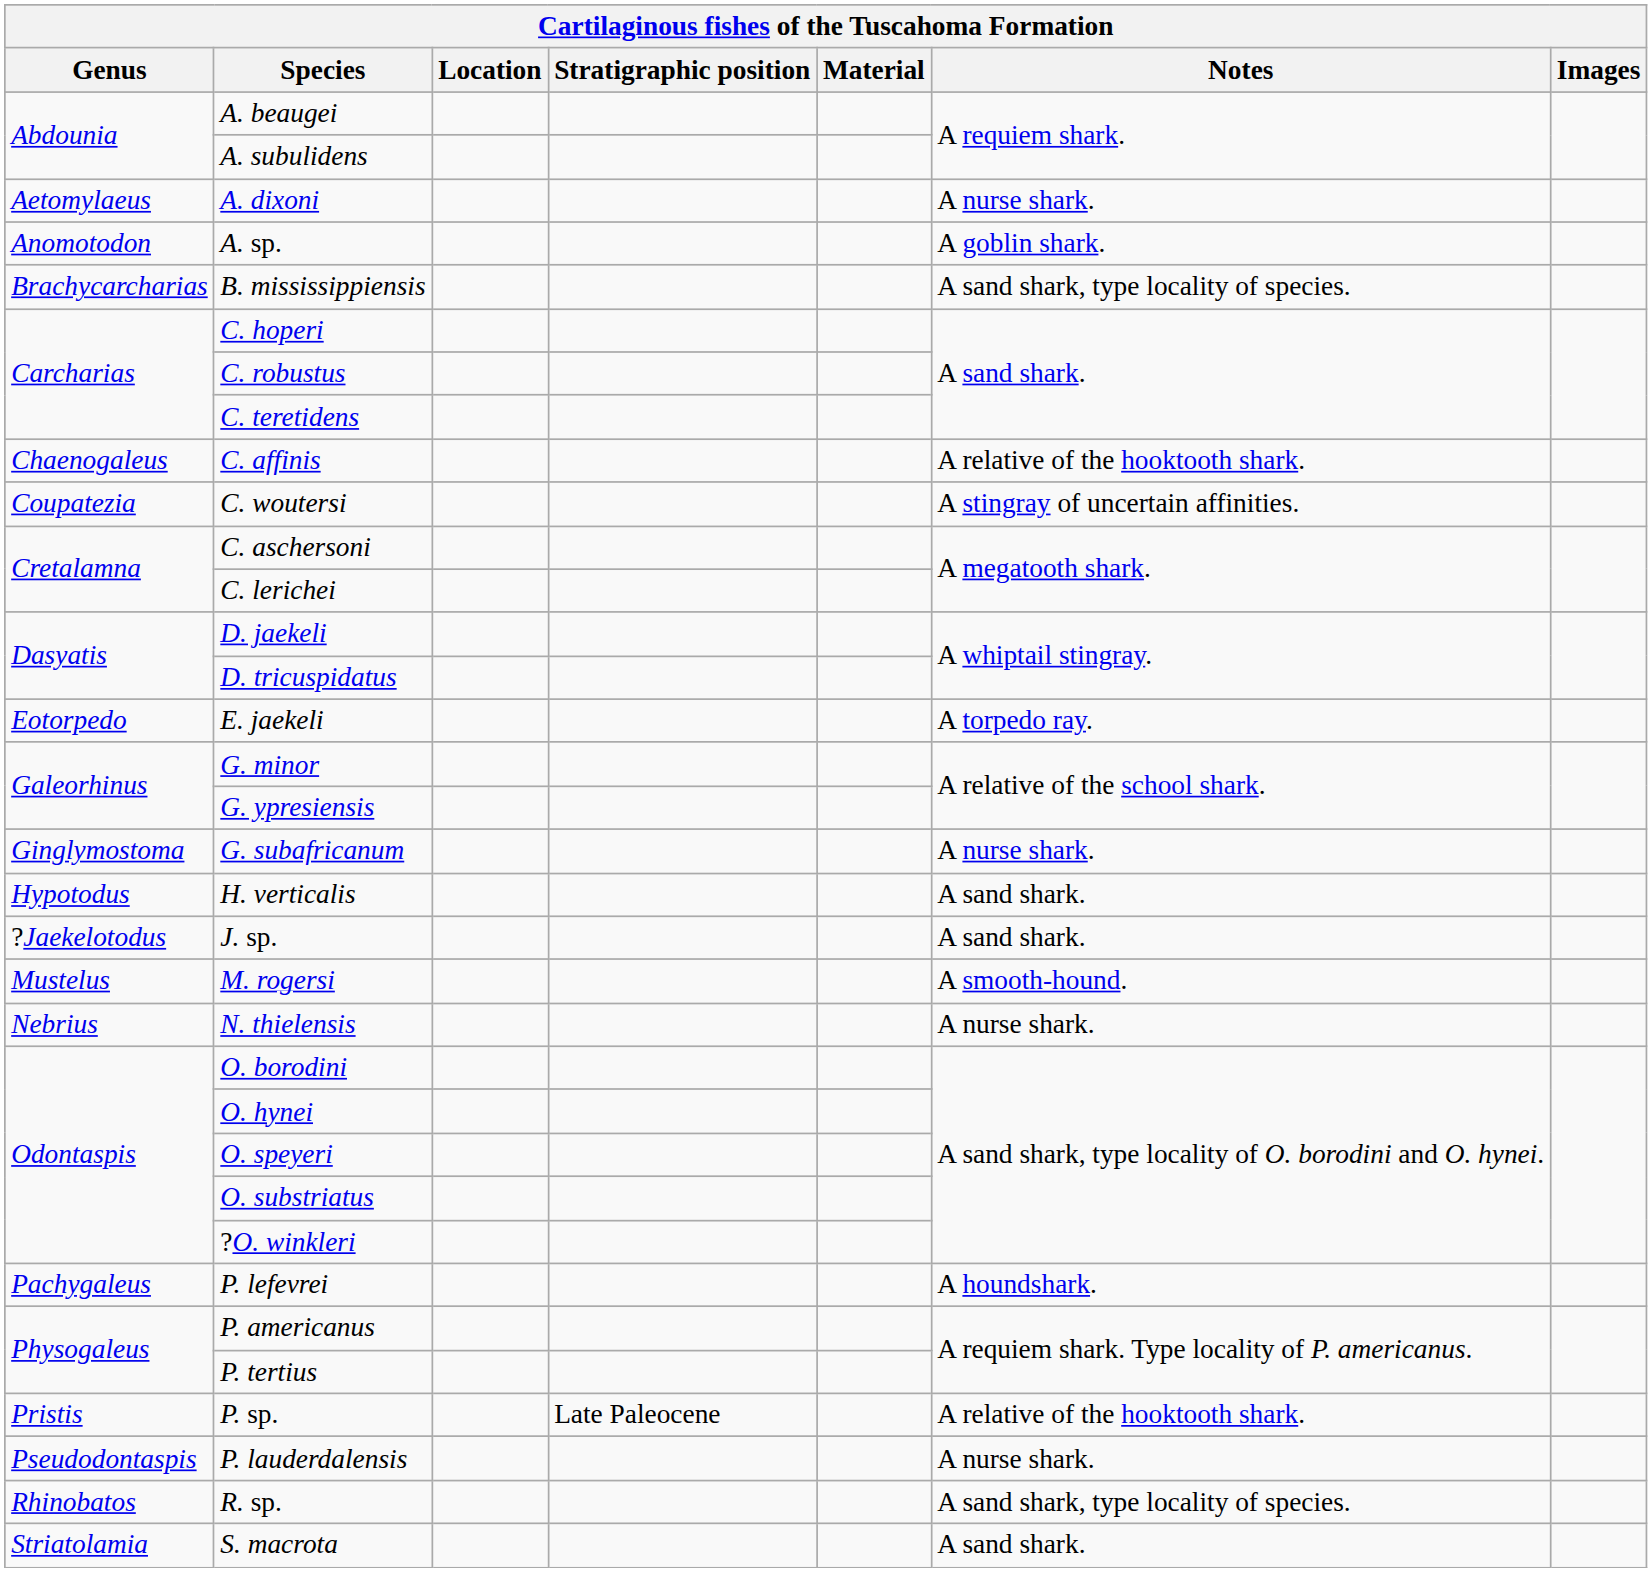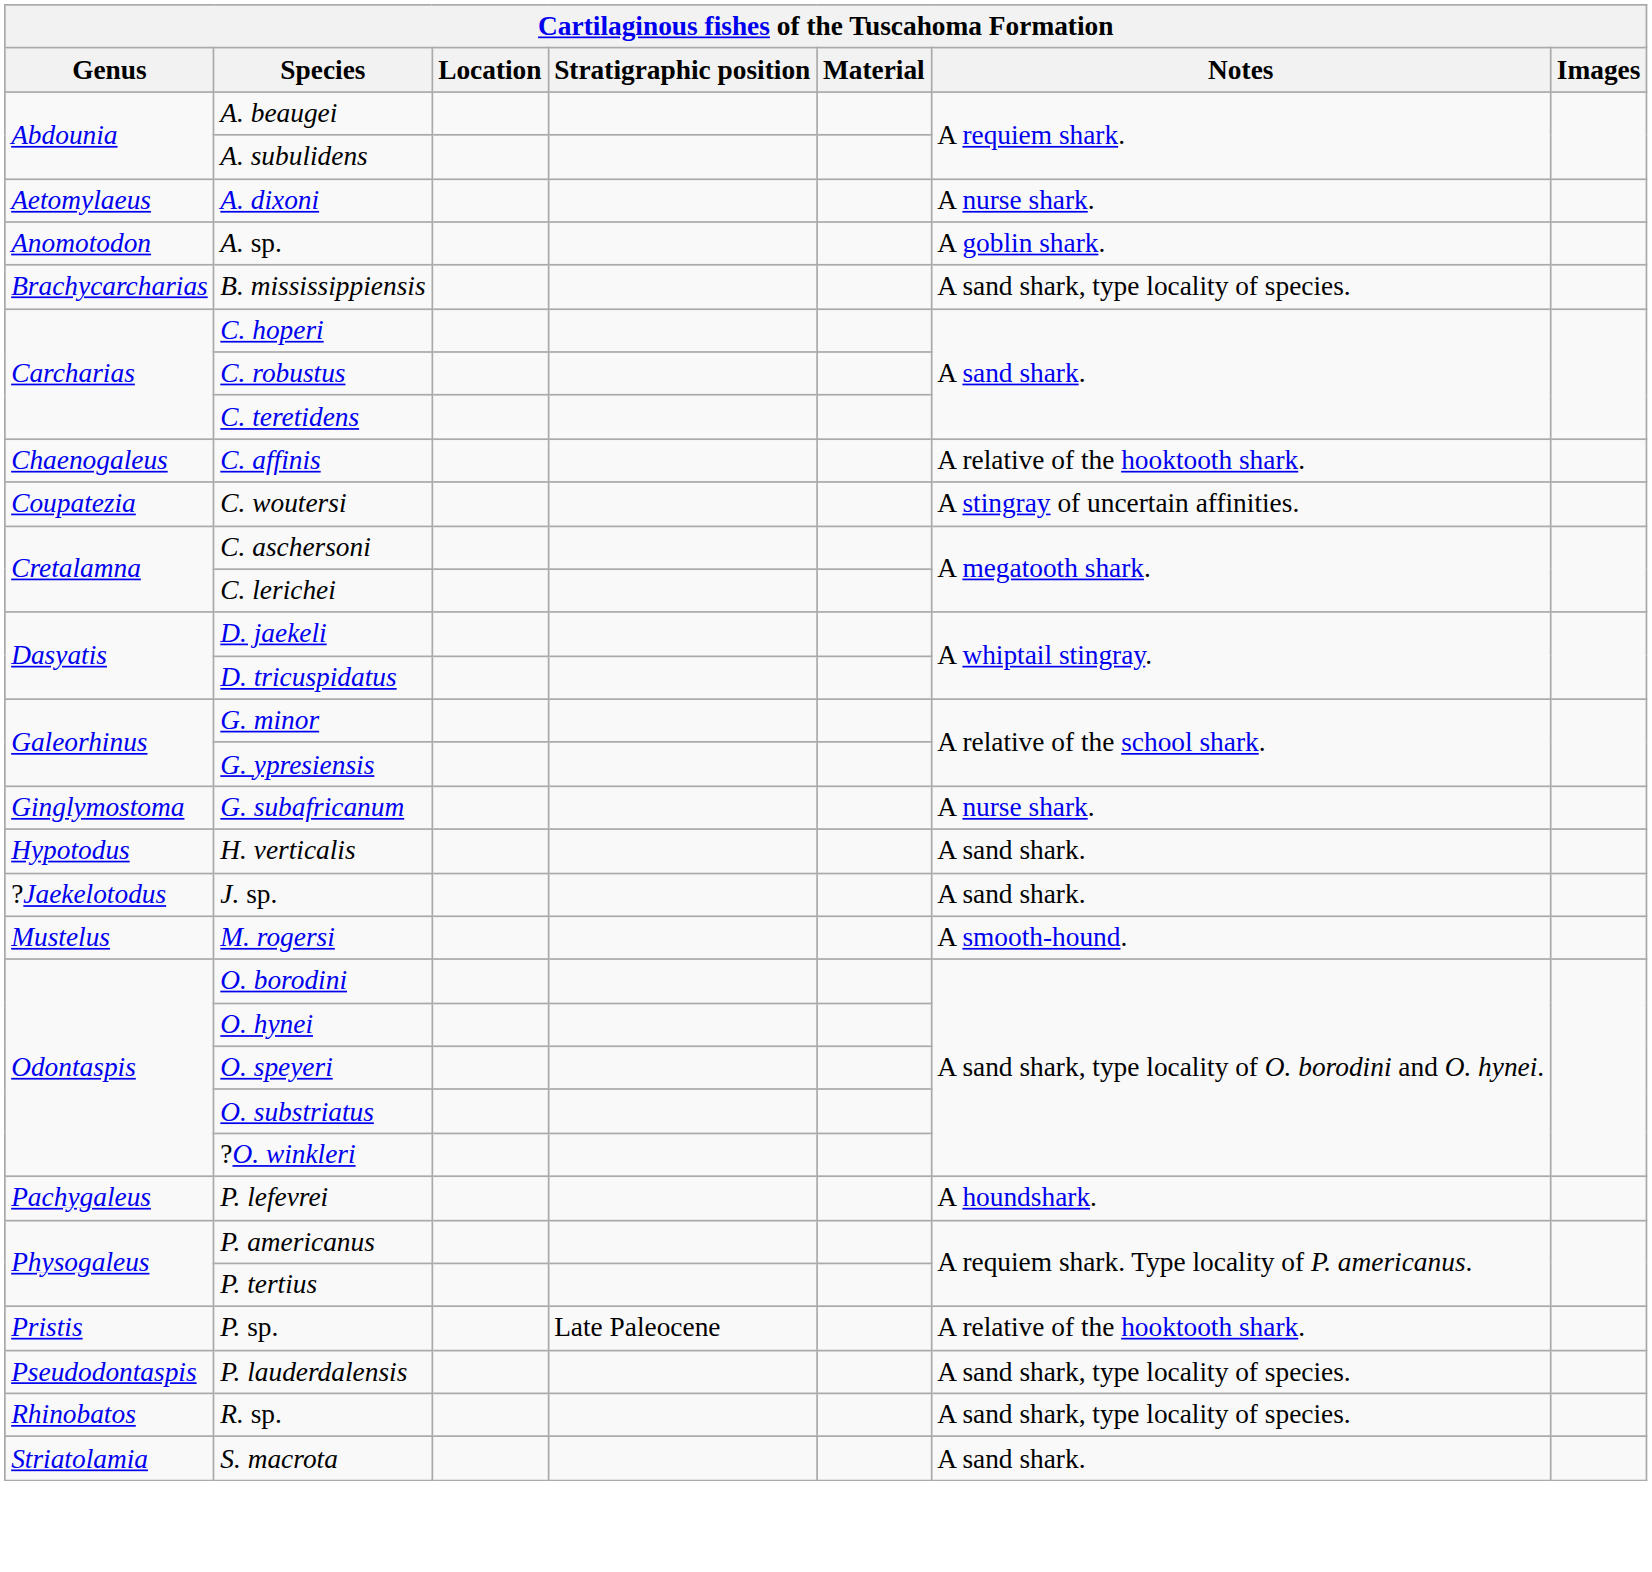 <table class="wikitable">
 <tr>
 <th colspan="7"><a href='#'>Cartilaginous fishes</a> of the Tuscahoma Formation</th>
 </tr>
 <tr>
 <th>Genus</th>
 <th>Species</th>
 <th>Location</th>
 <th>Stratigraphic position</th>
 <th>Material</th>
 <th>Notes</th>
 <th>Images</th>
 </tr>
 <tr>
 <td rowspan="2"><em><a href='#'>Abdounia</a></em></td>
 <td><em>A. beaugei</em></td>
 <td></td>
 <td></td>
 <td></td>
 <td rowspan="2">A <a href='#'>requiem shark</a>.</td>
 <td rowspan="2"></td>
 </tr>
 <tr>
 <td><em>A. subulidens</em></td>
 <td></td>
 <td></td>
 <td></td>
 </tr>
 <tr>
 <td><em><a href='#'>Aetomylaeus</a></em></td>
 <td><em><a href='#'>A. dixoni</a></em></td>
 <td></td>
 <td></td>
 <td></td>
 <td>A <a href='#'>nurse shark</a>.</td>
 <td></td>
 </tr>
 <tr>
 <td><em><a href='#'>Anomotodon</a></em></td>
 <td><em>A.</em> sp.</td>
 <td></td>
 <td></td>
 <td></td>
 <td>A <a href='#'>goblin shark</a>.</td>
 <td></td>
 </tr>
 <tr>
 <td><em><a href='#'>Brachycarcharias</a></em></td>
 <td><em>B. mississippiensis</em></td>
 <td></td>
 <td></td>
 <td></td>
 <td>A sand shark, type locality of species.</td>
 <td></td>
 </tr>
 <tr>
 <td rowspan="3"><em><a href='#'>Carcharias</a></em></td>
 <td><em><a href='#'>C. hoperi</a></em></td>
 <td></td>
 <td></td>
 <td></td>
 <td rowspan="3">A <a href='#'>sand shark</a>.</td>
 <td rowspan="3"></td>
 </tr>
 <tr>
 <td><em><a href='#'>C. robustus</a></em></td>
 <td></td>
 <td></td>
 <td></td>
 </tr>
 <tr>
 <td><em><a href='#'>C. teretidens</a></em></td>
 <td></td>
 <td></td>
 <td></td>
 </tr>
 <tr>
 <td><em><a href='#'>Chaenogaleus</a></em></td>
 <td><em><a href='#'>C. affinis</a></em></td>
 <td></td>
 <td></td>
 <td></td>
 <td>A relative of the <a href='#'>hooktooth shark</a>.</td>
 <td></td>
 </tr>
 <tr>
 <td><em><a href='#'>Coupatezia</a></em></td>
 <td><em>C. woutersi</em></td>
 <td></td>
 <td></td>
 <td></td>
 <td>A <a href='#'>stingray</a> of uncertain affinities.</td>
 <td></td>
 </tr>
 <tr>
 <td rowspan="2"><em><a href='#'>Cretalamna</a></em></td>
 <td><em>C. aschersoni</em></td>
 <td></td>
 <td></td>
 <td></td>
 <td rowspan="2">A <a href='#'>megatooth shark</a>.</td>
 <td rowspan="2"></td>
 </tr>
 <tr>
 <td><em>C. lerichei</em></td>
 <td></td>
 <td></td>
 <td></td>
 </tr>
 <tr>
 <td rowspan="2"><em><a href='#'>Dasyatis</a></em></td>
 <td><em><a href='#'>D. jaekeli</a></em></td>
 <td></td>
 <td></td>
 <td></td>
 <td rowspan="2">A <a href='#'>whiptail stingray</a>.</td>
 <td rowspan="2"></td>
 </tr>
 <tr>
 <td><em><a href='#'>D. tricuspidatus</a></em></td>
 <td></td>
 <td></td>
 <td></td>
 </tr>
 <tr>
-<td><em><a href='#'>Eotorpedo</a></em></td>
-<td><em>E. jaekeli</em></td>
-<td></td>
-<td></td>
-<td></td>
-<td>A <a href='#'>torpedo ray</a>.</td>
-<td></td>
-</tr>
-<tr>
 <td rowspan="2"><em><a href='#'>Galeorhinus</a></em></td>
 <td><em><a href='#'>G. minor</a></em></td>
 <td></td>
 <td></td>
 <td></td>
 <td rowspan="2">A relative of the <a href='#'>school shark</a>.</td>
 <td rowspan="2"></td>
 </tr>
 <tr>
 <td><em><a href='#'>G. ypresiensis</a></em></td>
 <td></td>
 <td></td>
 <td></td>
 </tr>
 <tr>
 <td><em><a href='#'>Ginglymostoma</a></em></td>
 <td><em><a href='#'>G. subafricanum</a></em></td>
 <td></td>
 <td></td>
 <td></td>
 <td>A <a href='#'>nurse shark</a>.</td>
 <td></td>
 </tr>
 <tr>
 <td><em><a href='#'>Hypotodus</a></em></td>
 <td><em>H. verticalis</em></td>
 <td></td>
 <td></td>
 <td></td>
 <td>A sand shark.</td>
 <td></td>
 </tr>
 <tr>
 <td>?<em><a href='#'>Jaekelotodus</a></em></td>
 <td><em>J.</em> sp.</td>
 <td></td>
 <td></td>
 <td></td>
 <td>A sand shark.</td>
 <td></td>
 </tr>
 <tr>
 <td><em><a href='#'>Mustelus</a></em></td>
 <td><em><a href='#'>M. rogersi</a></em></td>
 <td></td>
 <td></td>
 <td></td>
 <td>A <a href='#'>smooth-hound</a>.</td>
-<td></td>
-</tr>
-<tr>
-<td><em><a href='#'>Nebrius</a></em></td>
-<td><em><a href='#'>N. thielensis</a></em></td>
-<td></td>
-<td></td>
-<td></td>
-<td>A nurse shark.</td>
 <td></td>
 </tr>
 <tr>
 <td rowspan="5"><em><a href='#'>Odontaspis</a></em></td>
 <td><em><a href='#'>O. borodini</a></em></td>
 <td></td>
 <td></td>
 <td></td>
 <td rowspan="5">A sand shark, type locality of <em>O. borodini</em> and <em>O. hynei</em>.</td>
 <td rowspan="5"></td>
 </tr>
 <tr>
 <td><em><a href='#'>O. hynei</a></em></td>
 <td></td>
 <td></td>
 <td></td>
 </tr>
 <tr>
 <td><em><a href='#'>O. speyeri</a></em></td>
 <td></td>
 <td></td>
 <td></td>
 </tr>
 <tr>
 <td><em><a href='#'>O. substriatus</a></em></td>
 <td></td>
 <td></td>
 <td></td>
 </tr>
 <tr>
 <td>?<em><a href='#'>O. winkleri</a></em></td>
 <td></td>
 <td></td>
 <td></td>
 </tr>
 <tr>
 <td><em><a href='#'>Pachygaleus</a></em></td>
 <td><em>P. lefevrei</em></td>
 <td></td>
 <td></td>
 <td></td>
 <td>A <a href='#'>houndshark</a>.</td>
 <td></td>
 </tr>
 <tr>
 <td rowspan="2"><em><a href='#'>Physogaleus</a></em></td>
 <td><em>P. americanus</em></td>
 <td></td>
 <td></td>
 <td></td>
 <td rowspan="2">A requiem shark. Type locality of <em>P. americanus</em>.</td>
 <td rowspan="2"></td>
 </tr>
 <tr>
 <td><em>P. tertius</em></td>
 <td></td>
 <td></td>
 <td></td>
 </tr>
 <tr>
 <td><em><a href='#'>Pristis</a></em></td>
 <td><em>P.</em> sp.</td>
 <td></td>
 <td>Late Paleocene</td>
 <td></td>
 <td>A relative of the <a href='#'>hooktooth shark</a>.</td>
 <td></td>
 </tr>
 <tr>
 <td><em><a href='#'>Pseudodontaspis</a></em></td>
 <td><em>P. lauderdalensis</em></td>
 <td></td>
 <td></td>
 <td></td>
-<td>A nurse shark.</td>
+<td>A sand shark, type locality of species.</td>
 <td></td>
 </tr>
 <tr>
 <td><em><a href='#'>Rhinobatos</a></em></td>
 <td><em>R.</em> sp.</td>
 <td></td>
 <td></td>
 <td></td>
 <td>A sand shark, type locality of species.</td>
 <td></td>
 </tr>
 <tr>
 <td><em><a href='#'>Striatolamia</a></em></td>
 <td><em>S. macrota</em></td>
 <td></td>
 <td></td>
 <td></td>
 <td>A sand shark.</td>
 <td></td>
 </tr>
 </table>
